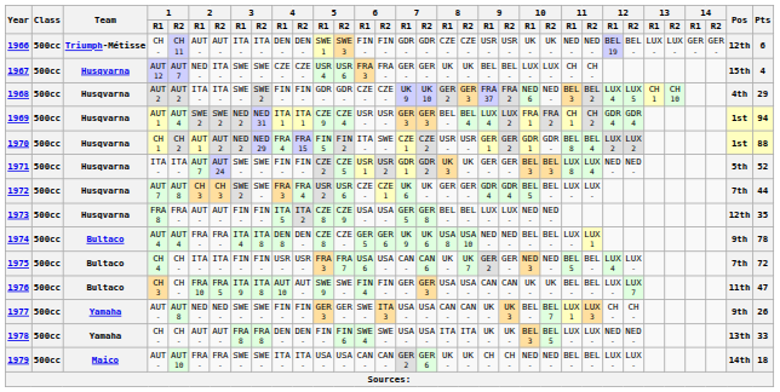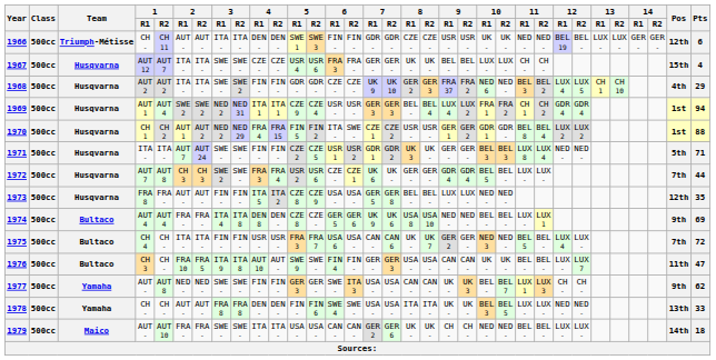 <table class="wikitable" style="text-align:center; font-size:70%">
 <tr>
 <th valign="middle" rowspan=2>Year</th>
 <th valign="middle" rowspan=2>Class</th>
 <th valign="middle" rowspan=2>Team</th>
 <th colspan=2>1</th>
 <th colspan=2>2</th>
 <th colspan=2>3</th>
 <th colspan=2>4</th>
 <th colspan=2>5</th>
 <th colspan=2>6</th>
 <th colspan=2>7</th>
 <th colspan=2>8</th>
 <th colspan=2>9</th>
 <th colspan=2>10</th>
 <th colspan=2>11</th>
 <th colspan=2>12</th>
 <th colspan=2>13</th>
 <th colspan=2>14</th>
 <th rowspan=2>Pos</th>
 <th rowspan=2>Pts</th>
 </tr>
 <tr>
 <th>R1</th>
 <th>R2</th>
 <th>R1</th>
 <th>R2</th>
 <th>R1</th>
 <th>R2</th>
 <th>R1</th>
 <th>R2</th>
 <th>R1</th>
 <th>R2</th>
 <th>R1</th>
 <th>R2</th>
 <th>R1</th>
 <th>R2</th>
 <th>R1</th>
 <th>R2</th>
 <th>R1</th>
 <th>R2</th>
 <th>R1</th>
 <th>R2</th>
 <th>R1</th>
 <th>R2</th>
 <th>R1</th>
 <th>R2</th>
 <th>R1</th>
 <th>R2</th>
 <th>R1</th>
 <th>R2</th>
 </tr>
 <tr>
 <th><a href='#'>1966</a></th>
 <th>500cc</th>
 <th><a href='#'>Triumph</a>-Métisse</th>
 <td>CH<br><small>-</small></td>
 <td style="background:#cfcfff;">CH<br><small>11</small></td>
 <td>AUT<br><small>-</small></td>
 <td>AUT<br><small>-</small></td>
 <td>ITA<br><small>-</small></td>
 <td>ITA<br><small>-</small></td>
 <td>DEN<br><small>-</small></td>
 <td>DEN<br><small>-</small></td>
 <td style="background:#ffffbf;">SWE<br><small>1</small></td>
 <td style="background:#ffdf9f;">SWE<br><small>3</small></td>
 <td>FIN<br><small>-</small></td>
 <td>FIN<br><small>-</small></td>
 <td>GDR<br><small>-</small></td>
 <td>GDR<br><small>-</small></td>
 <td>CZE<br><small>-</small></td>
 <td>CZE<br><small>-</small></td>
 <td>USR<br><small>-</small></td>
 <td>USR<br><small>-</small></td>
 <td>UK<br><small>-</small></td>
 <td>UK<br><small>-</small></td>
 <td>NED<br><small>-</small></td>
 <td>NED<br><small>-</small></td>
 <td style="background:#cfcfff;">BEL<br><small>19</small></td>
 <td>BEL<br><small>-</small></td>
 <td>LUX<br><small>-</small></td>
 <td>LUX<br><small>-</small></td>
 <td>GER<br><small>-</small></td>
 <td>GER<br><small>-</small></td>
 <th>12th</th>
 <th>6</th>
 </tr>
 <tr>
 <th><a href='#'>1967</a></th>
 <th>500cc</th>
 <th><a href='#'>Husqvarna</a></th>
 <td style="background:#cfcfff;">AUT<br><small>12</small></td>
 <td style="background:#cfcfff;">AUT<br><small>7</small></td>
-<td>NED<br><small>-</small></td>
+<td>ITA<br><small>-</small></td>
 <td>ITA<br><small>-</small></td>
 <td>SWE<br><small>-</small></td>
 <td>SWE<br><small>-</small></td>
 <td>CZE<br><small>-</small></td>
 <td>CZE<br><small>-</small></td>
 <td style="background:#dfffdf;">USR<br><small>4</small></td>
 <td style="background:#dfffdf;">USR<br><small>6</small></td>
 <td style="background:#ffdf9f;">FRA<br><small>3</small></td>
 <td>FRA<br><small>-</small></td>
 <td>GER<br><small>-</small></td>
 <td>GER<br><small>-</small></td>
 <td>UK<br><small>-</small></td>
 <td>UK<br><small>-</small></td>
 <td>BEL<br><small>-</small></td>
 <td>BEL<br><small>-</small></td>
 <td>LUX<br><small>-</small></td>
 <td>LUX<br><small>-</small></td>
 <td>CH<br><small>-</small></td>
 <td>CH<br><small>-</small></td>
 <td></td>
 <td></td>
 <td></td>
 <td></td>
 <td></td>
 <td></td>
 <th>15th</th>
 <th>4</th>
 </tr>
 <tr>
 <th><a href='#'>1968</a></th>
 <th>500cc</th>
 <th>Husqvarna</th>
 <td style="background:#dfdfdf;">AUT<br><small>2</small></td>
 <td style="background:#dfdfdf;">AUT<br><small>2</small></td>
 <td>ITA<br><small>-</small></td>
 <td>ITA<br><small>-</small></td>
 <td>SWE<br><small>-</small></td>
 <td style="background:#dfdfdf;">SWE<br><small>2</small></td>
 <td>FIN<br><small>-</small></td>
 <td>FIN<br><small>-</small></td>
 <td>GDR<br><small>-</small></td>
 <td>GDR<br><small>-</small></td>
 <td>CZE<br><small>-</small></td>
 <td>CZE<br><small>-</small></td>
 <td style="background:#cfcfff;">UK<br><small>9</small></td>
 <td style="background:#cfcfff;">UK<br><small>10</small></td>
 <td style="background:#dfdfdf;">GER<br><small>2</small></td>
 <td style="background:#ffdf9f;">GER<br><small>3</small></td>
 <td style="background:#cfcfff;">FRA<br><small>37</small></td>
 <td style="background:#dfdfdf;">FRA<br><small>2</small></td>
 <td style="background:#dfffdf;">NED<br><small>6</small></td>
 <td>NED<br><small>-</small></td>
 <td style="background:#ffdf9f;">BEL<br><small>3</small></td>
 <td style="background:#dfdfdf;">BEL<br><small>2</small></td>
 <td style="background:#dfffdf;">LUX<br><small>4</small></td>
 <td style="background:#dfffdf;">LUX<br><small>5</small></td>
 <td style="background:#ffffbf;">CH<br><small>1</small></td>
 <td style="background:#dfffdf;">CH<br><small>10</small></td>
 <td></td>
 <td></td>
 <th>4th</th>
 <th>29</th>
 </tr>
 <tr>
 <th><a href='#'>1969</a></th>
 <th>500cc</th>
 <th>Husqvarna</th>
 <td style="background:#ffffbf;">AUT<br><small>1</small></td>
 <td style="background:#dfffdf;">AUT<br><small>4</small></td>
 <td style="background:#dfdfdf;">SWE<br><small>2</small></td>
 <td style="background:#dfdfdf;">SWE<br><small>2</small></td>
 <td style="background:#dfdfdf;">NED<br><small>2</small></td>
 <td style="background:#cfcfff;">NED<br><small>31</small></td>
 <td style="background:#ffffbf;">ITA<br><small>1</small></td>
 <td style="background:#ffffbf;">ITA<br><small>1</small></td>
 <td style="background:#dfffdf;">CZE<br><small>9</small></td>
 <td style="background:#dfffdf;">CZE<br><small>4</small></td>
 <td>USR<br><small>-</small></td>
 <td>USR<br><small>-</small></td>
 <td style="background:#ffdf9f;">GER<br><small>3</small></td>
 <td style="background:#ffdf9f;">GER<br><small>3</small></td>
 <td>BEL<br><small>-</small></td>
 <td style="background:#dfffdf;">BEL<br><small>4</small></td>
 <td style="background:#dfffdf;">LUX<br><small>4</small></td>
 <td style="background:#dfdfdf;">LUX<br><small>2</small></td>
 <td style="background:#ffffbf;">FRA<br><small>1</small></td>
 <td style="background:#dfdfdf;">FRA<br><small>2</small></td>
 <td style="background:#ffffbf;">CH<br><small>1</small></td>
 <td style="background:#dfdfdf;">CH<br><small>2</small></td>
 <td style="background:#dfffdf;">GDR<br><small>4</small></td>
 <td style="background:#dfffdf;">GDR<br><small>4</small></td>
 <td></td>
 <td></td>
 <td></td>
 <td></td>
 <th style="background:#FFFFBF;">1st</th>
 <th style="background:#FFFFBF;">94</th>
 </tr>
 <tr>
 <th><a href='#'>1970</a></th>
 <th>500cc</th>
 <th>Husqvarna</th>
 <td style="background:#ffffbf;">CH<br><small>1</small></td>
 <td style="background:#dfdfdf;">CH<br><small>2</small></td>
 <td style="background:#ffffbf;">AUT<br><small>1</small></td>
 <td style="background:#dfdfdf;">AUT<br><small>2</small></td>
 <td style="background:#dfdfdf;">NED<br><small>2</small></td>
 <td style="background:#cfcfff;">NED<br><small>29</small></td>
 <td style="background:#dfffdf;">FRA<br><small>4</small></td>
 <td style="background:#cfcfff;">FRA<br><small>15</small></td>
 <td style="background:#dfffdf;">FIN<br><small>5</small></td>
 <td style="background:#dfdfdf;">FIN<br><small>2</small></td>
 <td>ITA<br><small>-</small></td>
 <td>SWE<br><small>-</small></td>
 <td style="background:#ffffbf;">CZE<br><small>1</small></td>
 <td style="background:#dfdfdf;">CZE<br><small>2</small></td>
 <td>USR<br><small>-</small></td>
 <td>USR<br><small>-</small></td>
 <td style="background:#ffffbf;">GER<br><small>1</small></td>
 <td style="background:#dfdfdf;">GER<br><small>2</small></td>
 <td style="background:#ffffbf;">GDR<br><small>1</small></td>
 <td>GDR<br><small>-</small></td>
 <td style="background:#dfffdf;">BEL<br><small>8</small></td>
 <td style="background:#dfffdf;">BEL<br><small>4</small></td>
 <td style="background:#dfdfdf;">LUX<br><small>2</small></td>
 <td style="background:#dfdfdf;">LUX<br><small>2</small></td>
 <td></td>
 <td></td>
 <td></td>
 <td></td>
 <th style="background:#FFFFBF;">1st</th>
 <th style="background:#FFFFBF;">88</th>
 </tr>
 <tr>
 <th><a href='#'>1971</a></th>
 <th>500cc</th>
 <th>Husqvarna</th>
 <td>ITA<br><small>-</small></td>
 <td>ITA<br><small>-</small></td>
 <td style="background:#dfffdf;">AUT<br><small>7</small></td>
 <td style="background:#cfcfff;">AUT<br><small>24</small></td>
 <td>SWE<br><small>-</small></td>
 <td>SWE<br><small>-</small></td>
 <td>FIN<br><small>-</small></td>
 <td>FIN<br><small>-</small></td>
 <td style="background:#dfdfdf;">CZE<br><small>2</small></td>
 <td style="background:#dfffdf;">CZE<br><small>5</small></td>
 <td style="background:#ffffbf;">USR<br><small>1</small></td>
 <td style="background:#dfdfdf;">USR<br><small>2</small></td>
 <td style="background:#ffffbf;">GDR<br><small>1</small></td>
 <td style="background:#dfdfdf;">GDR<br><small>2</small></td>
 <td style="background:#ffdf9f;">UK<br><small>3</small></td>
 <td>UK<br><small>-</small></td>
 <td>GER<br><small>-</small></td>
 <td>GER<br><small>-</small></td>
 <td style="background:#ffdf9f;">BEL<br><small>3</small></td>
 <td style="background:#ffdf9f;">BEL<br><small>3</small></td>
 <td style="background:#dfffdf;">LUX<br><small>8</small></td>
 <td style="background:#dfffdf;">LUX<br><small>4</small></td>
 <td>NED<br><small>-</small></td>
 <td>NED<br><small>-</small></td>
 <td></td>
 <td></td>
 <td></td>
 <td></td>
 <th>5th</th>
-<th>52</th>
+<th>71</th>
 </tr>
 <tr>
 <th><a href='#'>1972</a></th>
 <th>500cc</th>
 <th>Husqvarna</th>
 <td style="background:#dfffdf;">AUT<br><small>7</small></td>
 <td style="background:#dfffdf;">AUT<br><small>8</small></td>
 <td style="background:#ffdf9f;">CH<br><small>3</small></td>
 <td style="background:#ffdf9f;">CH<br><small>3</small></td>
 <td style="background:#dfdfdf;">SWE<br><small>2</small></td>
 <td>SWE<br><small>-</small></td>
 <td style="background:#ffdf9f;">FRA<br><small>3</small></td>
 <td style="background:#dfffdf;">FRA<br><small>4</small></td>
 <td style="background:#dfdfdf;">USR<br><small>2</small></td>
 <td style="background:#dfffdf;">USR<br><small>6</small></td>
 <td>CZE<br><small>-</small></td>
 <td style="background:#ffffbf;">CZE<br><small>1</small></td>
 <td style="background:#dfffdf;">UK<br><small>6</small></td>
 <td>UK<br><small>-</small></td>
 <td>GER<br><small>-</small></td>
 <td>GER<br><small>-</small></td>
 <td style="background:#dfffdf;">GDR<br><small>4</small></td>
 <td style="background:#dfffdf;">GDR<br><small>4</small></td>
 <td style="background:#dfffdf;">BEL<br><small>5</small></td>
 <td>BEL<br><small>-</small></td>
 <td>LUX<br><small>-</small></td>
 <td>LUX<br><small>-</small></td>
 <td></td>
 <td></td>
 <td></td>
 <td></td>
 <td></td>
 <td></td>
 <th>7th</th>
 <th>44</th>
 </tr>
 <tr>
 <th><a href='#'>1973</a></th>
 <th>500cc</th>
 <th>Husqvarna</th>
 <td style="background:#dfffdf;">FRA<br><small>8</small></td>
 <td>FRA<br><small>-</small></td>
 <td>AUT<br><small>-</small></td>
 <td>AUT<br><small>-</small></td>
 <td>FIN<br><small>-</small></td>
 <td>FIN<br><small>-</small></td>
 <td style="background:#dfffdf;">ITA<br><small>5</small></td>
 <td style="background:#dfdfdf;">ITA<br><small>2</small></td>
 <td style="background:#dfffdf;">CZE<br><small>8</small></td>
 <td style="background:#dfffdf;">CZE<br><small>9</small></td>
 <td>USA<br><small>-</small></td>
 <td>USA<br><small>-</small></td>
 <td style="background:#dfffdf;">GER<br><small>5</small></td>
 <td style="background:#dfffdf;">GER<br><small>8</small></td>
 <td>BEL<br><small>-</small></td>
 <td>BEL<br><small>-</small></td>
 <td>LUX<br><small>-</small></td>
 <td>LUX<br><small>-</small></td>
 <td>NED<br><small>-</small></td>
 <td>NED<br><small>-</small></td>
 <td></td>
 <td></td>
 <td></td>
 <td></td>
 <td></td>
 <td></td>
 <td></td>
 <td></td>
 <th>12th</th>
 <th>35</th>
 </tr>
 <tr>
 <th><a href='#'>1974</a></th>
 <th>500cc</th>
 <th><a href='#'>Bultaco</a></th>
 <td style="background:#dfffdf;">AUT<br><small>4</small></td>
 <td style="background:#dfffdf;">AUT<br><small>4</small></td>
 <td>FRA<br><small>-</small></td>
 <td>FRA<br><small>-</small></td>
 <td style="background:#dfffdf;">ITA<br><small>4</small></td>
 <td style="background:#dfffdf;">ITA<br><small>8</small></td>
 <td style="background:#dfffdf;">DEN<br><small>8</small></td>
 <td>DEN<br><small>-</small></td>
 <td style="background:#dfffdf;">CZE<br><small>8</small></td>
 <td>CZE<br><small>-</small></td>
 <td style="background:#dfffdf;">GER<br><small>5</small></td>
 <td style="background:#dfffdf;">GER<br><small>6</small></td>
 <td style="background:#dfffdf;">UK<br><small>9</small></td>
 <td style="background:#dfffdf;">UK<br><small>6</small></td>
 <td style="background:#dfffdf;">USA<br><small>8</small></td>
 <td style="background:#dfffdf;">USA<br><small>10</small></td>
 <td>NED<br><small>-</small></td>
 <td>NED<br><small>-</small></td>
 <td>BEL<br><small>-</small></td>
 <td>BEL<br><small>-</small></td>
 <td>LUX<br><small>-</small></td>
 <td style="background:#ffffbf;">LUX<br><small>1</small></td>
 <td></td>
 <td></td>
 <td></td>
 <td></td>
 <td></td>
 <td></td>
 <th>9th</th>
-<th>78</th>
+<th>69</th>
 </tr>
 <tr>
 <th><a href='#'>1975</a></th>
 <th>500cc</th>
 <th>Bultaco</th>
 <td style="background:#dfffdf;">CH<br><small>4</small></td>
 <td>CH<br><small>-</small></td>
 <td>ITA<br><small>-</small></td>
 <td>ITA<br><small>-</small></td>
 <td>FIN<br><small>-</small></td>
 <td>FIN<br><small>-</small></td>
 <td>USR<br><small>-</small></td>
 <td>USR<br><small>-</small></td>
 <td style="background:#ffdf9f;">FRA<br><small>3</small></td>
 <td style="background:#dfffdf;">FRA<br><small>7</small></td>
 <td style="background:#dfffdf;">USA<br><small>6</small></td>
 <td>USA<br><small>-</small></td>
 <td>CAN<br><small>-</small></td>
 <td style="background:#dfffdf;">CAN<br><small>6</small></td>
 <td>UK<br><small>-</small></td>
 <td style="background:#dfffdf;">UK<br><small>7</small></td>
 <td style="background:#dfdfdf;">GER<br><small>2</small></td>
 <td>GER<br><small>-</small></td>
 <td style="background:#ffdf9f;">NED<br><small>3</small></td>
 <td>NED<br><small>-</small></td>
 <td style="background:#dfffdf;">BEL<br><small>5</small></td>
 <td>BEL<br><small>-</small></td>
 <td style="background:#dfffdf;">LUX<br><small>4</small></td>
 <td>LUX<br><small>-</small></td>
 <td></td>
 <td></td>
 <td></td>
 <td></td>
 <th>7th</th>
 <th>72</th>
 </tr>
 <tr>
 <th><a href='#'>1976</a></th>
 <th>500cc</th>
 <th>Bultaco</th>
 <td style="background:#ffdf9f;">CH<br><small>3</small></td>
 <td>CH<br><small>-</small></td>
 <td style="background:#dfffdf;">FRA<br><small>10</small></td>
 <td style="background:#dfffdf;">FRA<br><small>5</small></td>
 <td style="background:#dfffdf;">ITA<br><small>9</small></td>
 <td style="background:#dfffdf;">ITA<br><small>8</small></td>
 <td style="background:#dfffdf;">AUT<br><small>10</small></td>
 <td>AUT<br><small>-</small></td>
 <td style="background:#dfffdf;">SWE<br><small>9</small></td>
 <td>SWE<br><small>-</small></td>
 <td style="background:#dfffdf;">FIN<br><small>4</small></td>
 <td>FIN<br><small>-</small></td>
 <td>GER<br><small>-</small></td>
 <td style="background:#ffdf9f;">GER<br><small>3</small></td>
 <td>USA<br><small>-</small></td>
 <td>USA<br><small>-</small></td>
 <td>CAN<br><small>-</small></td>
 <td>CAN<br><small>-</small></td>
 <td>UK<br><small>-</small></td>
 <td>UK<br><small>-</small></td>
 <td>BEL<br><small>-</small></td>
 <td>BEL<br><small>-</small></td>
 <td>LUX<br><small>-</small></td>
 <td style="background:#dfffdf;">LUX<br><small>7</small></td>
 <td></td>
 <td></td>
 <td></td>
 <td></td>
 <th>11th</th>
 <th>47</th>
 </tr>
 <tr>
 <th><a href='#'>1977</a></th>
 <th>500cc</th>
 <th><a href='#'>Yamaha</a></th>
 <td>AUT<br><small>-</small></td>
 <td style="background:#dfffdf;">AUT<br><small>8</small></td>
 <td>NED<br><small>-</small></td>
 <td>NED<br><small>-</small></td>
 <td>SWE<br><small>-</small></td>
 <td>SWE<br><small>-</small></td>
 <td>FIN<br><small>-</small></td>
 <td>FIN<br><small>-</small></td>
 <td style="background:#ffdf9f;">GER<br><small>3</small></td>
 <td>GER<br><small>-</small></td>
 <td>SWE<br><small>-</small></td>
 <td style="background:#ffdf9f;">ITA<br><small>3</small></td>
 <td>USA<br><small>-</small></td>
 <td>USA<br><small>-</small></td>
 <td>CAN<br><small>-</small></td>
 <td>CAN<br><small>-</small></td>
 <td>UK<br><small>-</small></td>
 <td style="background:#ffdf9f;">UK<br><small>3</small></td>
 <td>BEL<br><small>-</small></td>
 <td style="background:#dfffdf;">BEL<br><small>7</small></td>
 <td style="background:#ffffbf;">LUX<br><small>1</small></td>
 <td style="background:#ffdf9f;">LUX<br><small>3</small></td>
 <td>CH<br><small>-</small></td>
 <td>CH<br><small>-</small></td>
 <td></td>
 <td></td>
 <td></td>
 <td></td>
 <th>9th</th>
-<th>26</th>
+<th>62</th>
 </tr>
 <tr>
 <th><a href='#'>1978</a></th>
 <th>500cc</th>
 <th>Yamaha</th>
 <td>CH<br><small>-</small></td>
 <td>CH<br><small>-</small></td>
 <td>AUT<br><small>-</small></td>
 <td>AUT<br><small>-</small></td>
 <td style="background:#dfffdf;">FRA<br><small>8</small></td>
 <td style="background:#dfffdf;">FRA<br><small>8</small></td>
 <td>DEN<br><small>-</small></td>
 <td>DEN<br><small>-</small></td>
 <td>FIN<br><small>-</small></td>
 <td style="background:#dfffdf;">FIN<br><small>6</small></td>
 <td style="background:#dfffdf;">SWE<br><small>4</small></td>
 <td>SWE<br><small>-</small></td>
 <td>USA<br><small>-</small></td>
 <td>USA<br><small>-</small></td>
 <td>ITA<br><small>-</small></td>
 <td>ITA<br><small>-</small></td>
 <td>UK<br><small>-</small></td>
 <td>UK<br><small>-</small></td>
 <td style="background:#ffdf9f;">BEL<br><small>3</small></td>
 <td style="background:#dfffdf;">BEL<br><small>5</small></td>
 <td>LUX<br><small>-</small></td>
 <td>LUX<br><small>-</small></td>
 <td>NED<br><small>-</small></td>
 <td>NED<br><small>-</small></td>
 <td></td>
 <td></td>
 <td></td>
 <td></td>
 <th>13th</th>
 <th>33</th>
 </tr>
 <tr>
 <th><a href='#'>1979</a></th>
 <th>500cc</th>
 <th><a href='#'>Maico</a></th>
 <td>AUT<br><small>-</small></td>
 <td style="background:#dfffdf;">AUT<br><small>10</small></td>
 <td>FRA<br><small>-</small></td>
 <td>FRA<br><small>-</small></td>
 <td>SWE<br><small>-</small></td>
 <td>SWE<br><small>-</small></td>
 <td>ITA<br><small>-</small></td>
 <td>ITA<br><small>-</small></td>
 <td>USA<br><small>-</small></td>
 <td>USA<br><small>-</small></td>
 <td>CAN<br><small>-</small></td>
 <td>CAN<br><small>-</small></td>
 <td style="background:#dfdfdf;">GER<br><small>2</small></td>
 <td style="background:#dfffdf;">GER<br><small>6</small></td>
 <td>UK<br><small>-</small></td>
 <td>UK<br><small>-</small></td>
 <td>CH<br><small>-</small></td>
 <td>CH<br><small>-</small></td>
 <td>NED<br><small>-</small></td>
 <td>NED<br><small>-</small></td>
 <td>BEL<br><small>-</small></td>
 <td>BEL<br><small>-</small></td>
 <td>LUX<br><small>-</small></td>
 <td>LUX<br><small>-</small></td>
 <td></td>
 <td></td>
 <td></td>
 <td></td>
 <th>14th</th>
 <th>18</th>
 </tr>
 <tr>
 <th colspan=35>Sources:</th>
 </tr>
 </table>
